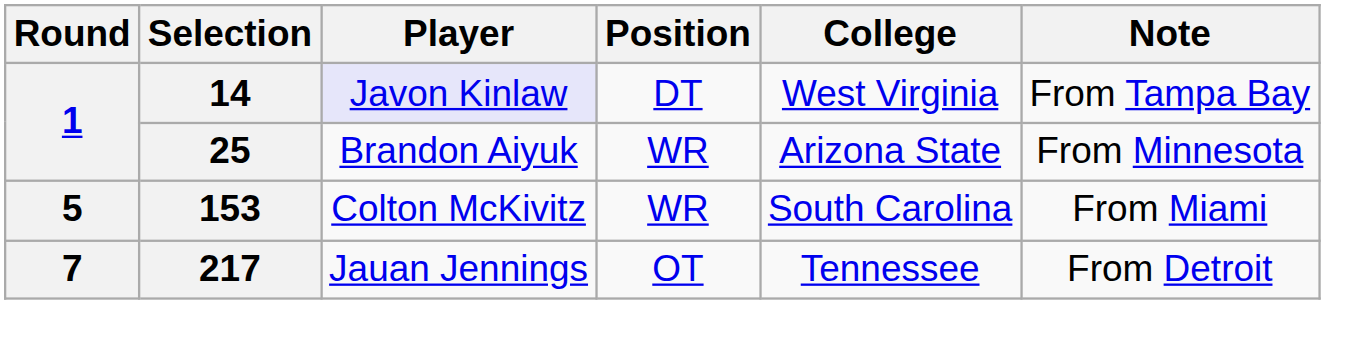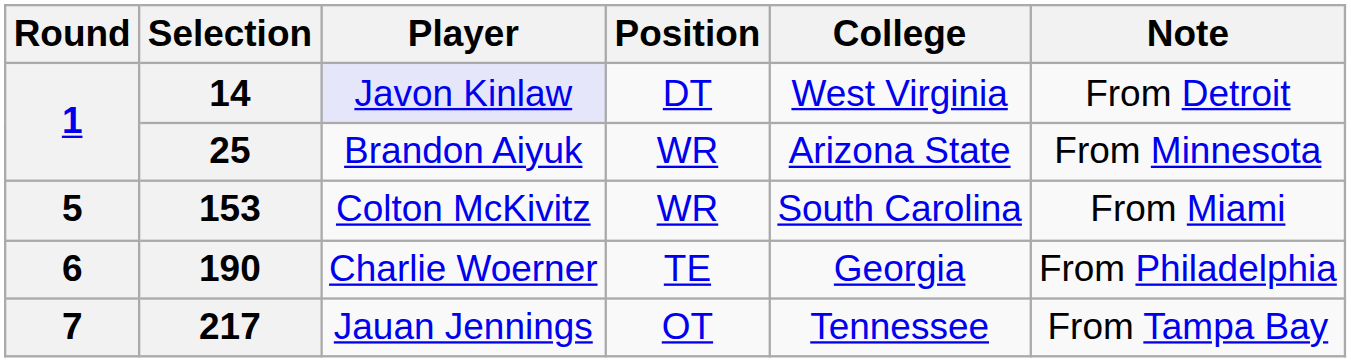 <table class="wikitable" style="text-align:center">
 <tr>
 <th>Round</th>
 <th>Selection</th>
 <th>Player</th>
 <th>Position</th>
 <th>College</th>
 <th>Note</th>
 </tr>
 <tr>
 <th rowspan=2><a href='#'>1</a></th>
 <th>14</th>
 <td style="background: lavender;"><a href='#'>Javon Kinlaw</a></td>
 <td><a href='#'>DT</a></td>
 <td><a href='#'>West Virginia</a></td>
-<td>From <a href='#'>Tampa Bay</a></td>
+<td>From <a href='#'>Detroit</a></td>
 </tr>
 <tr>
 <th>25</th>
 <td><a href='#'>Brandon Aiyuk</a></td>
 <td><a href='#'>WR</a></td>
 <td><a href='#'>Arizona State</a></td>
 <td>From <a href='#'>Minnesota</a></td>
 </tr>
 <tr>
 <th>5</th>
 <th>153</th>
 <td><a href='#'>Colton McKivitz</a></td>
 <td><a href='#'>WR</a></td>
 <td><a href='#'>South Carolina</a></td>
 <td>From <a href='#'>Miami</a></td>
 </tr>
 <tr>
+<th>6</th>
+<th>190</th>
+<td><a href='#'>Charlie Woerner</a></td>
+<td><a href='#'>TE</a></td>
+<td><a href='#'>Georgia</a></td>
+<td>From <a href='#'>Philadelphia</a></td>
+</tr>
+<tr>
 <th>7</th>
 <th>217</th>
 <td><a href='#'>Jauan Jennings</a></td>
 <td><a href='#'>OT</a></td>
 <td><a href='#'>Tennessee</a></td>
-<td>From <a href='#'>Detroit</a></td>
+<td>From <a href='#'>Tampa Bay</a></td>
 </tr>
 </table>
